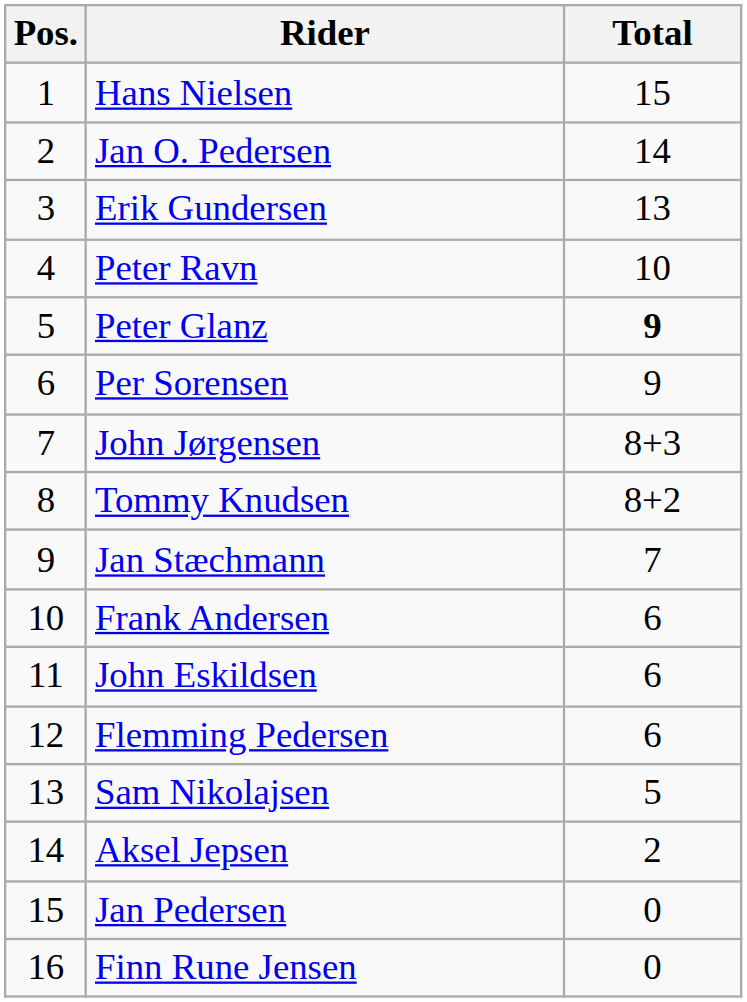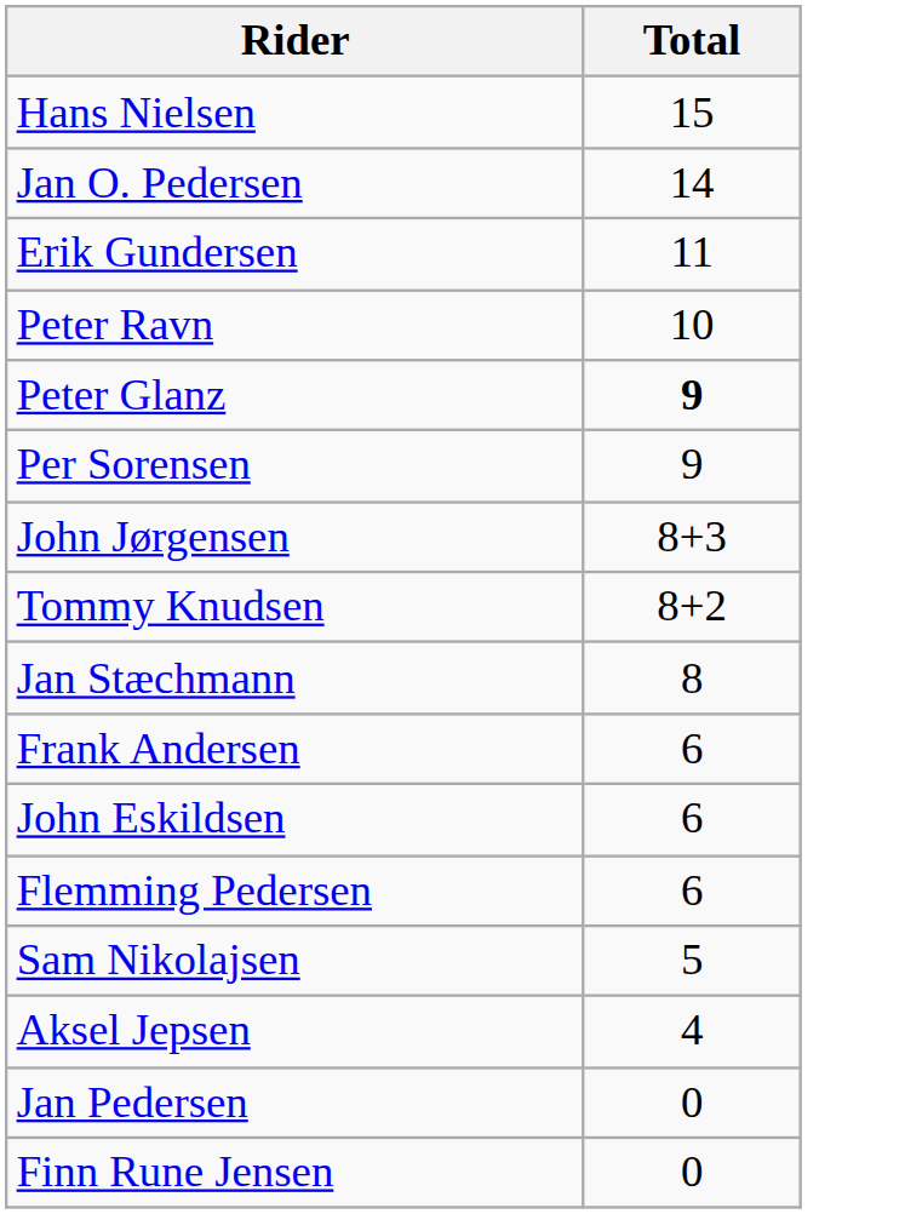 <table class=wikitable>
 <tr>
-<th width=25px>Pos.</th>
 <th width=200px>Rider</th>
 <th width=70px>Total</th>
 </tr>
 <tr align=center >
-<td>1</td>
 <td align=left><a href='#'>Hans Nielsen</a></td>
 <td>15</td>
 </tr>
 <tr align=center >
-<td>2</td>
 <td align=left><a href='#'>Jan O. Pedersen</a></td>
 <td>14</td>
 </tr>
 <tr align=center >
-<td>3</td>
 <td align=left><a href='#'>Erik Gundersen</a></td>
-<td>13</td>
+<td>11</td>
 </tr>
 <tr align=center >
-<td>4</td>
 <td align=left><a href='#'>Peter Ravn</a></td>
 <td>10</td>
 </tr>
 <tr align=center >
-<td>5</td>
 <td align=left><a href='#'>Peter Glanz</a></td>
 <td><strong>9</strong></td>
 </tr>
 <tr align=center >
-<td>6</td>
 <td align=left><a href='#'>Per Sorensen</a></td>
 <td>9</td>
 </tr>
 <tr align=center >
-<td>7</td>
 <td align=left><a href='#'>John Jørgensen</a></td>
 <td>8+3</td>
 </tr>
 <tr align=center >
-<td>8</td>
 <td align=left><a href='#'>Tommy Knudsen</a></td>
 <td>8+2</td>
 </tr>
 <tr align=center>
-<td>9</td>
 <td align=left><a href='#'>Jan Stæchmann</a></td>
-<td>7</td>
+<td>8</td>
 </tr>
 <tr align=center>
-<td>10</td>
 <td align=left><a href='#'>Frank Andersen</a></td>
 <td>6</td>
 </tr>
 <tr align=center>
-<td>11</td>
 <td align=left><a href='#'>John Eskildsen</a></td>
 <td>6</td>
 </tr>
 <tr align=center>
-<td>12</td>
 <td align=left><a href='#'>Flemming Pedersen</a></td>
 <td>6</td>
 </tr>
 <tr align=center>
-<td>13</td>
 <td align=left><a href='#'>Sam Nikolajsen</a></td>
 <td>5</td>
 </tr>
 <tr align=center>
-<td>14</td>
 <td align=left><a href='#'>Aksel Jepsen</a></td>
-<td>2</td>
+<td>4</td>
 </tr>
 <tr align=center>
-<td>15</td>
 <td align=left><a href='#'>Jan Pedersen</a></td>
 <td>0</td>
 </tr>
 <tr align=center>
-<td>16</td>
 <td align=left><a href='#'>Finn Rune Jensen</a></td>
 <td>0</td>
 </tr>
 </table>
